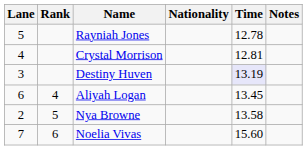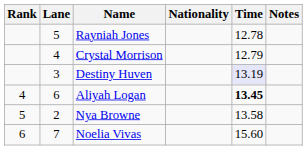 <table class="wikitable sortable" style="text-align:center">
 <tr>
+<th>Rank</th>
 <th>Lane</th>
-<th>Rank</th>
 <th>Name</th>
 <th>Nationality</th>
 <th>Time</th>
 <th>Notes</th>
 </tr>
 <tr>
+<td></td>
 <td>5</td>
-<td></td>
 <td align=left><a href='#'>Rayniah Jones</a></td>
 <td align=left></td>
 <td>12.78</td>
 <td></td>
 </tr>
 <tr>
+<td></td>
 <td>4</td>
-<td></td>
 <td align=left><a href='#'>Crystal Morrison</a></td>
 <td align=left></td>
-<td>12.81</td>
+<td>12.79</td>
 <td></td>
 </tr>
 <tr>
+<td></td>
 <td>3</td>
-<td></td>
 <td align=left><a href='#'>Destiny Huven</a></td>
 <td align=left></td>
 <td style="background: lavender;">13.19</td>
 <td></td>
 </tr>
 <tr>
+<td>4</td>
 <td>6</td>
-<td>4</td>
 <td align=left><a href='#'>Aliyah Logan</a></td>
 <td align=left></td>
-<td>13.45</td>
+<td><strong>13.45</strong></td>
 <td></td>
 </tr>
 <tr>
+<td>5</td>
 <td>2</td>
-<td>5</td>
 <td align=left><a href='#'>Nya Browne</a></td>
 <td align=left></td>
 <td>13.58</td>
 <td></td>
 </tr>
 <tr>
+<td>6</td>
 <td>7</td>
-<td>6</td>
 <td align=left><a href='#'>Noelia Vivas</a></td>
 <td align=left></td>
 <td>15.60</td>
 <td></td>
 </tr>
 </table>
